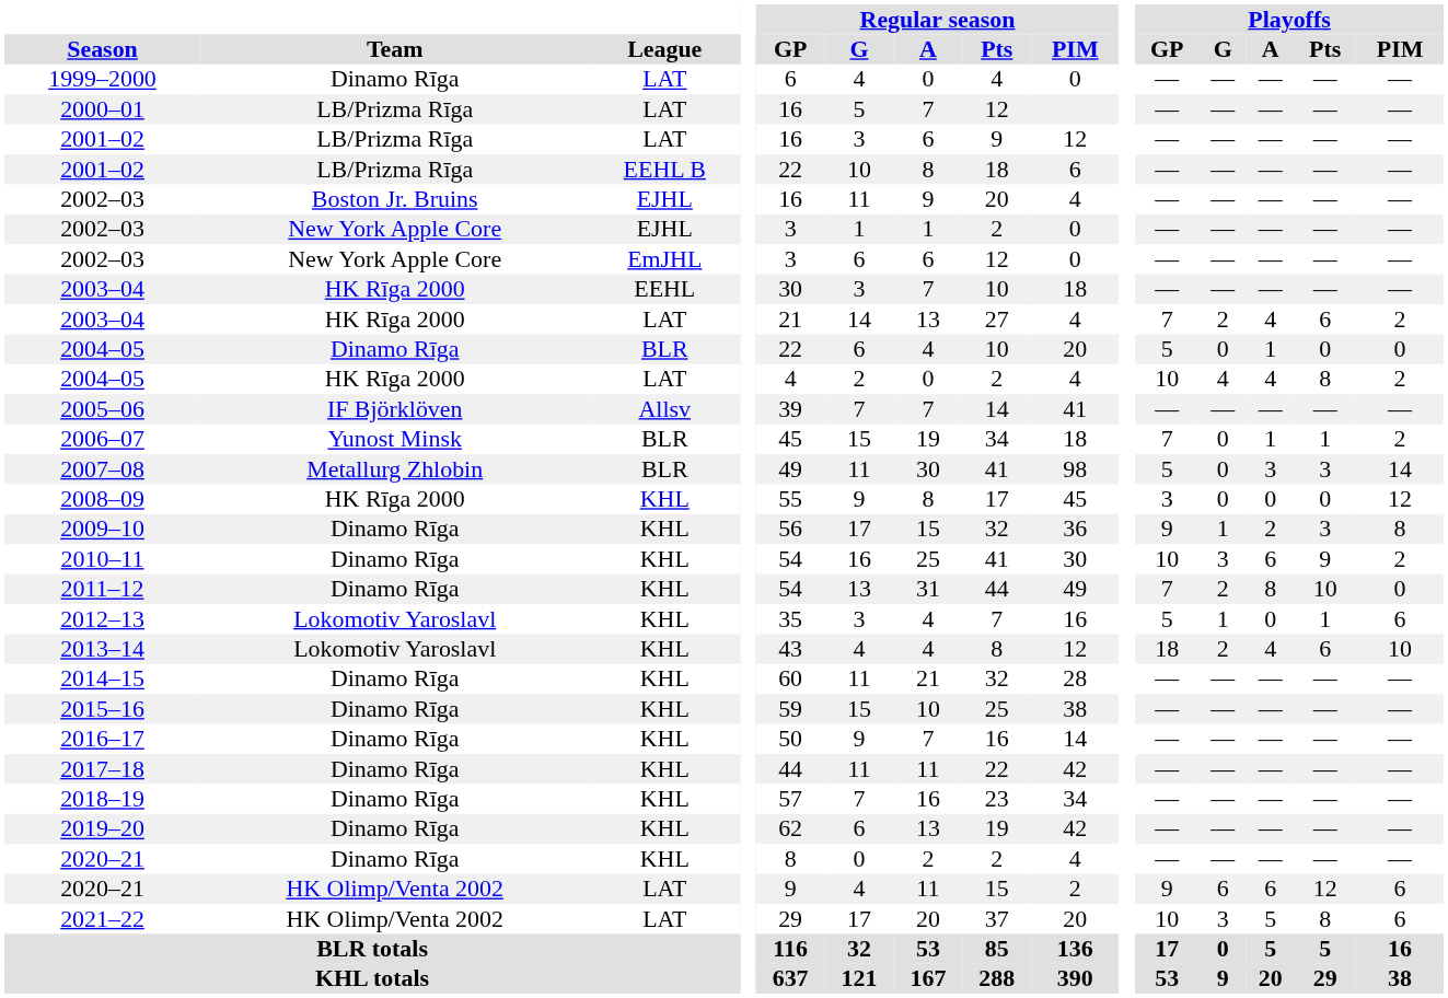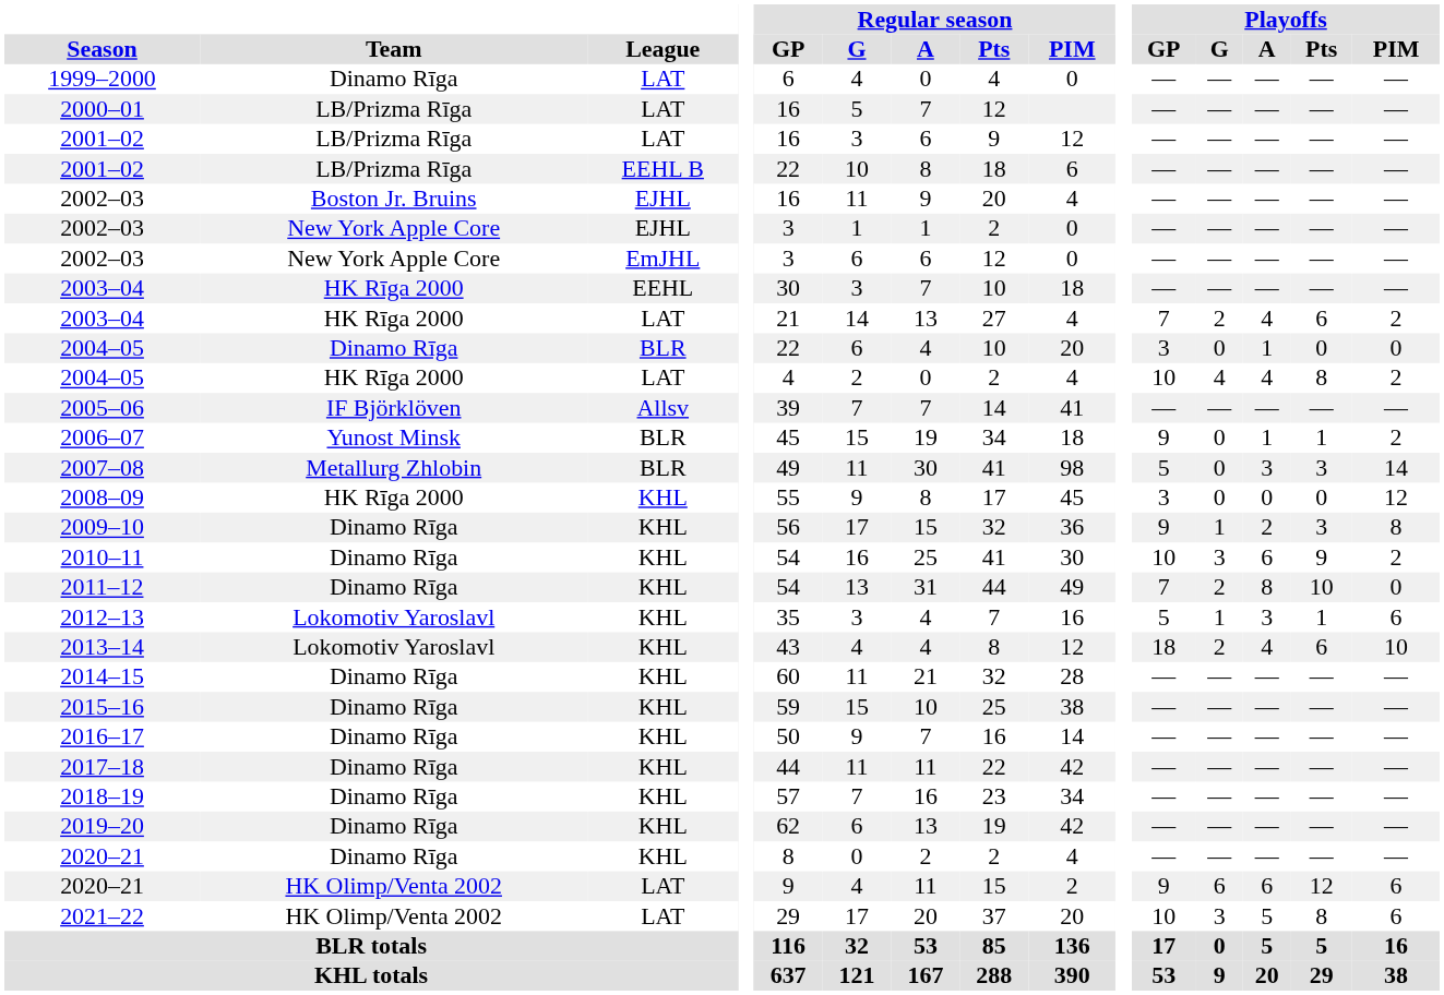 <table border="0" cellpadding="1" cellspacing="0" style="text-align:center; width:60em">
 <tr bgcolor="#e0e0e0">
 <th colspan="3" bgcolor="#ffffff"> </th>
 <th rowspan="99" bgcolor="#ffffff"> </th>
 <th colspan="5"><a href='#'>Regular season</a></th>
 <th rowspan="99" bgcolor="#ffffff"> </th>
 <th colspan="5"><a href='#'>Playoffs</a></th>
 </tr>
 <tr bgcolor="#e0e0e0">
 <th><a href='#'>Season</a></th>
 <th>Team</th>
 <th>League</th>
 <th>GP</th>
 <th><a href='#'>G</a></th>
 <th><a href='#'>A</a></th>
 <th><a href='#'>Pts</a></th>
 <th><a href='#'>PIM</a></th>
 <th>GP</th>
 <th>G</th>
 <th>A</th>
 <th>Pts</th>
 <th>PIM</th>
 </tr>
 <tr>
 <td><a href='#'>1999–2000</a></td>
 <td>Dinamo Rīga</td>
 <td><a href='#'>LAT</a></td>
 <td>6</td>
 <td>4</td>
 <td>0</td>
 <td>4</td>
 <td>0</td>
 <td>—</td>
 <td>—</td>
 <td>—</td>
 <td>—</td>
 <td>—</td>
 </tr>
 <tr bgcolor="#f0f0f0">
 <td><a href='#'>2000–01</a></td>
 <td>LB/Prizma Rīga</td>
 <td>LAT</td>
 <td>16</td>
 <td>5</td>
 <td>7</td>
 <td>12</td>
 <td></td>
 <td>—</td>
 <td>—</td>
 <td>—</td>
 <td>—</td>
 <td>—</td>
 </tr>
 <tr>
 <td><a href='#'>2001–02</a></td>
 <td>LB/Prizma Rīga</td>
 <td>LAT</td>
 <td>16</td>
 <td>3</td>
 <td>6</td>
 <td>9</td>
 <td>12</td>
 <td>—</td>
 <td>—</td>
 <td>—</td>
 <td>—</td>
 <td>—</td>
 </tr>
 <tr bgcolor="#f0f0f0">
 <td><a href='#'>2001–02</a></td>
 <td>LB/Prizma Rīga</td>
 <td><a href='#'>EEHL B</a></td>
 <td>22</td>
 <td>10</td>
 <td>8</td>
 <td>18</td>
 <td>6</td>
 <td>—</td>
 <td>—</td>
 <td>—</td>
 <td>—</td>
 <td>—</td>
 </tr>
 <tr>
 <td>2002–03</td>
 <td><a href='#'>Boston Jr. Bruins</a></td>
 <td><a href='#'>EJHL</a></td>
 <td>16</td>
 <td>11</td>
 <td>9</td>
 <td>20</td>
 <td>4</td>
 <td>—</td>
 <td>—</td>
 <td>—</td>
 <td>—</td>
 <td>—</td>
 </tr>
 <tr bgcolor="#f0f0f0">
 <td>2002–03</td>
 <td><a href='#'>New York Apple Core</a></td>
 <td>EJHL</td>
 <td>3</td>
 <td>1</td>
 <td>1</td>
 <td>2</td>
 <td>0</td>
 <td>—</td>
 <td>—</td>
 <td>—</td>
 <td>—</td>
 <td>—</td>
 </tr>
 <tr>
 <td>2002–03</td>
 <td>New York Apple Core</td>
 <td><a href='#'>EmJHL</a></td>
 <td>3</td>
 <td>6</td>
 <td>6</td>
 <td>12</td>
 <td>0</td>
 <td>—</td>
 <td>—</td>
 <td>—</td>
 <td>—</td>
 <td>—</td>
 </tr>
 <tr bgcolor="#f0f0f0">
 <td><a href='#'>2003–04</a></td>
 <td><a href='#'>HK Rīga 2000</a></td>
 <td>EEHL</td>
 <td>30</td>
 <td>3</td>
 <td>7</td>
 <td>10</td>
 <td>18</td>
 <td>—</td>
 <td>—</td>
 <td>—</td>
 <td>—</td>
 <td>—</td>
 </tr>
 <tr>
 <td><a href='#'>2003–04</a></td>
 <td>HK Rīga 2000</td>
 <td>LAT</td>
 <td>21</td>
 <td>14</td>
 <td>13</td>
 <td>27</td>
 <td>4</td>
 <td>7</td>
 <td>2</td>
 <td>4</td>
 <td>6</td>
 <td>2</td>
 </tr>
 <tr bgcolor="#f0f0f0">
 <td><a href='#'>2004–05</a></td>
 <td><a href='#'>Dinamo Rīga</a></td>
 <td><a href='#'>BLR</a></td>
 <td>22</td>
 <td>6</td>
 <td>4</td>
 <td>10</td>
 <td>20</td>
-<td>5</td>
+<td>3</td>
 <td>0</td>
 <td>1</td>
 <td>0</td>
 <td>0</td>
 </tr>
 <tr>
 <td><a href='#'>2004–05</a></td>
 <td>HK Rīga 2000</td>
 <td>LAT</td>
 <td>4</td>
 <td>2</td>
 <td>0</td>
 <td>2</td>
 <td>4</td>
 <td>10</td>
 <td>4</td>
 <td>4</td>
 <td>8</td>
 <td>2</td>
 </tr>
 <tr bgcolor="#f0f0f0">
 <td><a href='#'>2005–06</a></td>
 <td><a href='#'>IF Björklöven</a></td>
 <td><a href='#'>Allsv</a></td>
 <td>39</td>
 <td>7</td>
 <td>7</td>
 <td>14</td>
 <td>41</td>
 <td>—</td>
 <td>—</td>
 <td>—</td>
 <td>—</td>
 <td>—</td>
 </tr>
 <tr>
 <td><a href='#'>2006–07</a></td>
 <td><a href='#'>Yunost Minsk</a></td>
 <td>BLR</td>
 <td>45</td>
 <td>15</td>
 <td>19</td>
 <td>34</td>
 <td>18</td>
-<td>7</td>
+<td>9</td>
 <td>0</td>
 <td>1</td>
 <td>1</td>
 <td>2</td>
 </tr>
 <tr bgcolor="#f0f0f0">
 <td><a href='#'>2007–08</a></td>
 <td><a href='#'>Metallurg Zhlobin</a></td>
 <td>BLR</td>
 <td>49</td>
 <td>11</td>
 <td>30</td>
 <td>41</td>
 <td>98</td>
 <td>5</td>
 <td>0</td>
 <td>3</td>
 <td>3</td>
 <td>14</td>
 </tr>
 <tr>
 <td><a href='#'>2008–09</a></td>
 <td>HK Rīga 2000</td>
 <td><a href='#'>KHL</a></td>
 <td>55</td>
 <td>9</td>
 <td>8</td>
 <td>17</td>
 <td>45</td>
 <td>3</td>
 <td>0</td>
 <td>0</td>
 <td>0</td>
 <td>12</td>
 </tr>
 <tr bgcolor="#f0f0f0">
 <td><a href='#'>2009–10</a></td>
 <td>Dinamo Rīga</td>
 <td>KHL</td>
 <td>56</td>
 <td>17</td>
 <td>15</td>
 <td>32</td>
 <td>36</td>
 <td>9</td>
 <td>1</td>
 <td>2</td>
 <td>3</td>
 <td>8</td>
 </tr>
 <tr>
 <td><a href='#'>2010–11</a></td>
 <td>Dinamo Rīga</td>
 <td>KHL</td>
 <td>54</td>
 <td>16</td>
 <td>25</td>
 <td>41</td>
 <td>30</td>
 <td>10</td>
 <td>3</td>
 <td>6</td>
 <td>9</td>
 <td>2</td>
 </tr>
 <tr bgcolor="#f0f0f0">
 <td><a href='#'>2011–12</a></td>
 <td>Dinamo Rīga</td>
 <td>KHL</td>
 <td>54</td>
 <td>13</td>
 <td>31</td>
 <td>44</td>
 <td>49</td>
 <td>7</td>
 <td>2</td>
 <td>8</td>
 <td>10</td>
 <td>0</td>
 </tr>
 <tr>
 <td><a href='#'>2012–13</a></td>
 <td><a href='#'>Lokomotiv Yaroslavl</a></td>
 <td>KHL</td>
 <td>35</td>
 <td>3</td>
 <td>4</td>
 <td>7</td>
 <td>16</td>
 <td>5</td>
 <td>1</td>
-<td>0</td>
+<td>3</td>
 <td>1</td>
 <td>6</td>
 </tr>
 <tr bgcolor="#f0f0f0">
 <td><a href='#'>2013–14</a></td>
 <td>Lokomotiv Yaroslavl</td>
 <td>KHL</td>
 <td>43</td>
 <td>4</td>
 <td>4</td>
 <td>8</td>
 <td>12</td>
 <td>18</td>
 <td>2</td>
 <td>4</td>
 <td>6</td>
 <td>10</td>
 </tr>
 <tr>
 <td><a href='#'>2014–15</a></td>
 <td>Dinamo Rīga</td>
 <td>KHL</td>
 <td>60</td>
 <td>11</td>
 <td>21</td>
 <td>32</td>
 <td>28</td>
 <td>—</td>
 <td>—</td>
 <td>—</td>
 <td>—</td>
 <td>—</td>
 </tr>
 <tr bgcolor="#f0f0f0">
 <td><a href='#'>2015–16</a></td>
 <td>Dinamo Rīga</td>
 <td>KHL</td>
 <td>59</td>
 <td>15</td>
 <td>10</td>
 <td>25</td>
 <td>38</td>
 <td>—</td>
 <td>—</td>
 <td>—</td>
 <td>—</td>
 <td>—</td>
 </tr>
 <tr>
 <td><a href='#'>2016–17</a></td>
 <td>Dinamo Rīga</td>
 <td>KHL</td>
 <td>50</td>
 <td>9</td>
 <td>7</td>
 <td>16</td>
 <td>14</td>
 <td>—</td>
 <td>—</td>
 <td>—</td>
 <td>—</td>
 <td>—</td>
 </tr>
 <tr bgcolor="#f0f0f0">
 <td><a href='#'>2017–18</a></td>
 <td>Dinamo Rīga</td>
 <td>KHL</td>
 <td>44</td>
 <td>11</td>
 <td>11</td>
 <td>22</td>
 <td>42</td>
 <td>—</td>
 <td>—</td>
 <td>—</td>
 <td>—</td>
 <td>—</td>
 </tr>
 <tr>
 <td><a href='#'>2018–19</a></td>
 <td>Dinamo Rīga</td>
 <td>KHL</td>
 <td>57</td>
 <td>7</td>
 <td>16</td>
 <td>23</td>
 <td>34</td>
 <td>—</td>
 <td>—</td>
 <td>—</td>
 <td>—</td>
 <td>—</td>
 </tr>
 <tr bgcolor="#f0f0f0">
 <td><a href='#'>2019–20</a></td>
 <td>Dinamo Rīga</td>
 <td>KHL</td>
 <td>62</td>
 <td>6</td>
 <td>13</td>
 <td>19</td>
 <td>42</td>
 <td>—</td>
 <td>—</td>
 <td>—</td>
 <td>—</td>
 <td>—</td>
 </tr>
 <tr>
 <td><a href='#'>2020–21</a></td>
 <td>Dinamo Rīga</td>
 <td>KHL</td>
 <td>8</td>
 <td>0</td>
 <td>2</td>
 <td>2</td>
 <td>4</td>
 <td>—</td>
 <td>—</td>
 <td>—</td>
 <td>—</td>
 <td>—</td>
 </tr>
 <tr bgcolor="#f0f0f0">
 <td>2020–21</td>
 <td><a href='#'>HK Olimp/Venta 2002</a></td>
 <td>LAT</td>
 <td>9</td>
 <td>4</td>
 <td>11</td>
 <td>15</td>
 <td>2</td>
 <td>9</td>
 <td>6</td>
 <td>6</td>
 <td>12</td>
 <td>6</td>
 </tr>
 <tr>
 <td><a href='#'>2021–22</a></td>
 <td>HK Olimp/Venta 2002</td>
 <td>LAT</td>
 <td>29</td>
 <td>17</td>
 <td>20</td>
 <td>37</td>
 <td>20</td>
 <td>10</td>
 <td>3</td>
 <td>5</td>
 <td>8</td>
 <td>6</td>
 </tr>
 <tr bgcolor="#e0e0e0">
 <th colspan="3">BLR totals</th>
 <th>116</th>
 <th>32</th>
 <th>53</th>
 <th>85</th>
 <th>136</th>
 <th>17</th>
 <th>0</th>
 <th>5</th>
 <th>5</th>
 <th>16</th>
 </tr>
 <tr bgcolor="#e0e0e0">
 <th colspan="3">KHL totals</th>
 <th>637</th>
 <th>121</th>
 <th>167</th>
 <th>288</th>
 <th>390</th>
 <th>53</th>
 <th>9</th>
 <th>20</th>
 <th>29</th>
 <th>38</th>
 </tr>
 </table>
